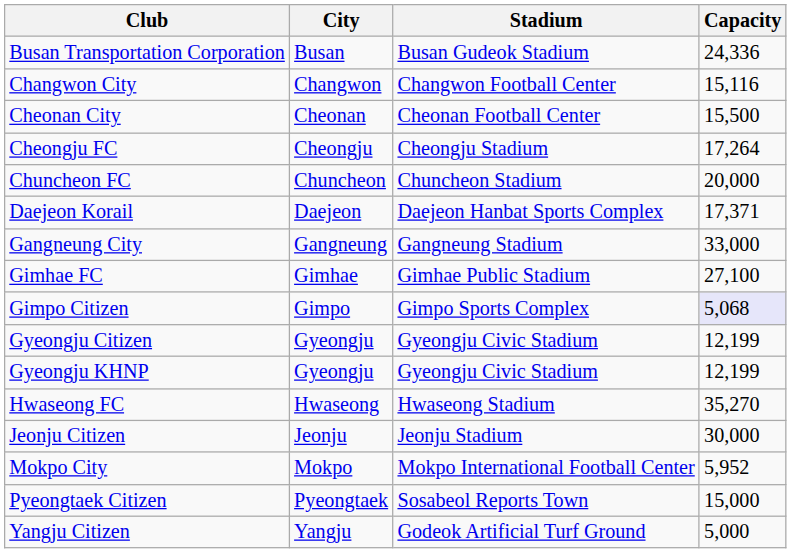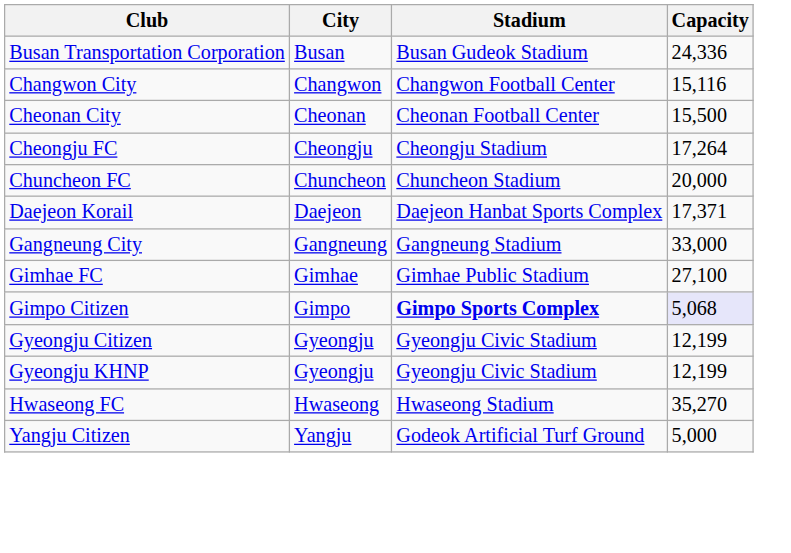 <table class="wikitable sortable" style="text-align: left;">
 <tr>
 <th>Club</th>
 <th>City</th>
 <th>Stadium</th>
 <th>Capacity</th>
 </tr>
 <tr>
 <td><a href='#'>Busan Transportation Corporation</a></td>
 <td><a href='#'>Busan</a></td>
 <td><a href='#'>Busan Gudeok Stadium</a></td>
 <td>24,336</td>
 </tr>
 <tr>
 <td><a href='#'>Changwon City</a></td>
 <td><a href='#'>Changwon</a></td>
 <td><a href='#'>Changwon Football Center</a></td>
 <td>15,116</td>
 </tr>
 <tr>
 <td><a href='#'>Cheonan City</a></td>
 <td><a href='#'>Cheonan</a></td>
 <td><a href='#'>Cheonan Football Center</a></td>
 <td>15,500</td>
 </tr>
 <tr>
 <td><a href='#'>Cheongju FC</a></td>
 <td><a href='#'>Cheongju</a></td>
 <td><a href='#'>Cheongju Stadium</a></td>
 <td>17,264</td>
 </tr>
 <tr>
 <td><a href='#'>Chuncheon FC</a></td>
 <td><a href='#'>Chuncheon</a></td>
 <td><a href='#'>Chuncheon Stadium</a></td>
 <td>20,000</td>
 </tr>
 <tr>
 <td><a href='#'>Daejeon Korail</a></td>
 <td><a href='#'>Daejeon</a></td>
 <td><a href='#'>Daejeon Hanbat Sports Complex</a></td>
 <td>17,371</td>
 </tr>
 <tr>
 <td><a href='#'>Gangneung City</a></td>
 <td><a href='#'>Gangneung</a></td>
 <td><a href='#'>Gangneung Stadium</a></td>
 <td>33,000</td>
 </tr>
 <tr>
 <td><a href='#'>Gimhae FC</a></td>
 <td><a href='#'>Gimhae</a></td>
 <td><a href='#'>Gimhae Public Stadium</a></td>
 <td>27,100</td>
 </tr>
 <tr>
 <td><a href='#'>Gimpo Citizen</a></td>
 <td><a href='#'>Gimpo</a></td>
-<td><a href='#'>Gimpo Sports Complex</a></td>
+<td><strong><a href='#'>Gimpo Sports Complex</a></strong></td>
 <td style="background: lavender;">5,068</td>
 </tr>
 <tr>
 <td><a href='#'>Gyeongju Citizen</a></td>
 <td><a href='#'>Gyeongju</a></td>
 <td><a href='#'>Gyeongju Civic Stadium</a></td>
 <td>12,199</td>
 </tr>
 <tr>
 <td><a href='#'>Gyeongju KHNP</a></td>
 <td><a href='#'>Gyeongju</a></td>
 <td><a href='#'>Gyeongju Civic Stadium</a></td>
 <td>12,199</td>
 </tr>
 <tr>
 <td><a href='#'>Hwaseong FC</a></td>
 <td><a href='#'>Hwaseong</a></td>
 <td><a href='#'>Hwaseong Stadium</a></td>
 <td>35,270</td>
 </tr>
 <tr>
-<td><a href='#'>Jeonju Citizen</a></td>
-<td><a href='#'>Jeonju</a></td>
-<td><a href='#'>Jeonju Stadium</a></td>
-<td>30,000</td>
-</tr>
-<tr>
-<td><a href='#'>Mokpo City</a></td>
-<td><a href='#'>Mokpo</a></td>
-<td><a href='#'>Mokpo International Football Center</a></td>
-<td>5,952</td>
-</tr>
-<tr>
-<td><a href='#'>Pyeongtaek Citizen</a></td>
-<td><a href='#'>Pyeongtaek</a></td>
-<td><a href='#'>Sosabeol Reports Town</a></td>
-<td>15,000</td>
-</tr>
-<tr>
 <td><a href='#'>Yangju Citizen</a></td>
 <td><a href='#'>Yangju</a></td>
 <td><a href='#'>Godeok Artificial Turf Ground</a></td>
 <td>5,000</td>
 </tr>
 </table>
